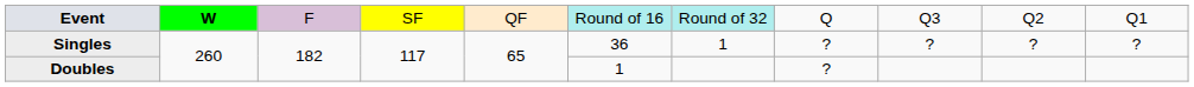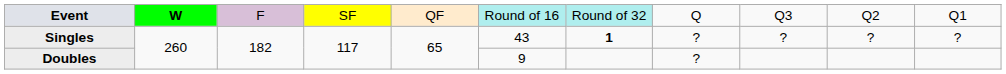 <table class=wikitable style=font-size:90%;text-align:center>
 <tr>
 <td style="width:130px; background:#dfe2e9;"><strong>Event</strong></td>
 <td style="width:80px; background:lime;"><strong>W</strong></td>
 <td style="width:85px; background:thistle;">F</td>
 <td style="width:85px; background:#ff0;">SF</td>
 <td style="width:85px; background:#ffebcd;">QF</td>
 <td style="width:85px; background:#afeeee;">Round of 16</td>
 <td style="width:85px; background:#afeeee;">Round of 32</td>
 <td width=85>Q</td>
 <td width=85>Q3</td>
 <td width=85>Q2</td>
 <td width=85>Q1</td>
 </tr>
 <tr>
 <th style="background:#ededed;">Singles</th>
 <td rowspan=2>260</td>
 <td rowspan=2>182</td>
 <td rowspan=2>117</td>
 <td rowspan=2>65</td>
-<td>36</td>
-<td>1</td>
+<td>43</td>
+<td><strong>1</strong></td>
 <td>?</td>
 <td>?</td>
 <td>?</td>
 <td>?</td>
 </tr>
 <tr>
 <th style="background:#ededed;">Doubles</th>
-<td>1</td>
+<td>9</td>
 <td></td>
 <td>?</td>
 <td></td>
 <td></td>
 <td></td>
 </tr>
 </table>
